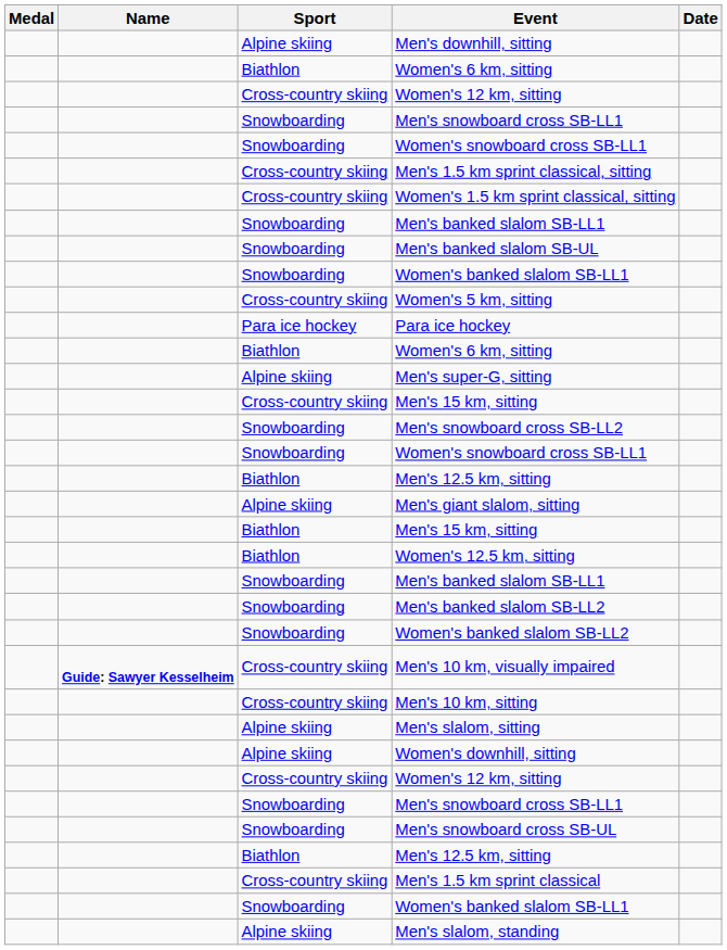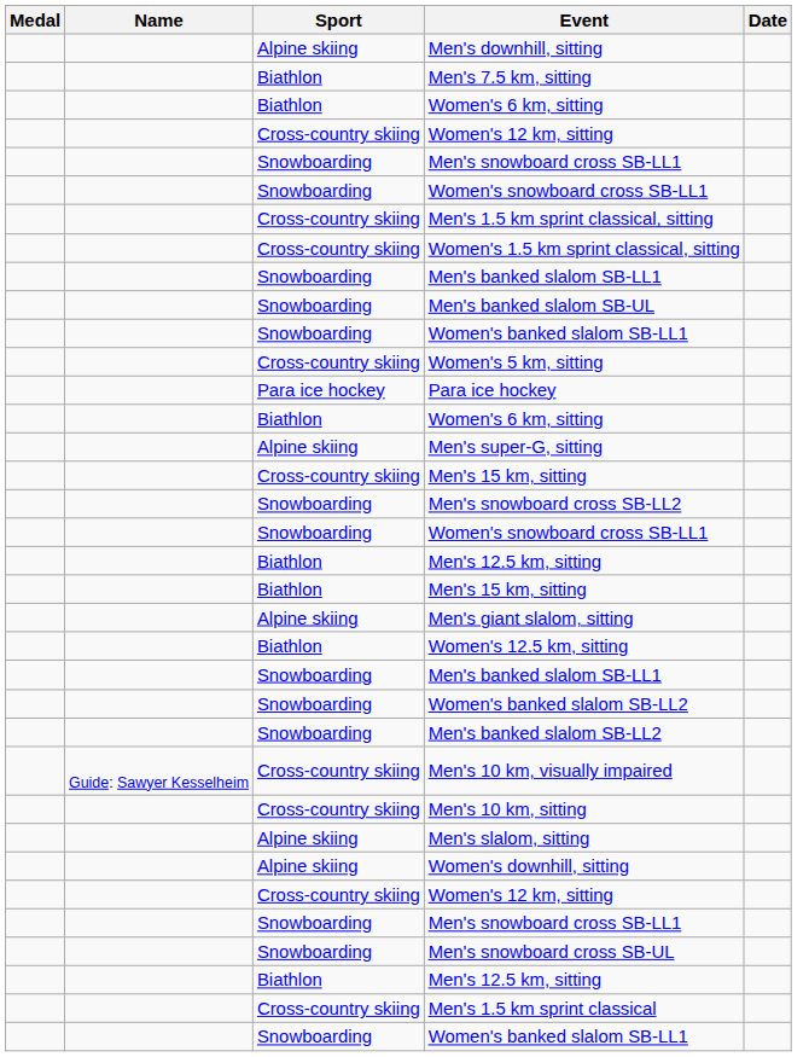 <table class="wikitable sortable" style="font-size:95%;">
 <tr>
 <th>Medal</th>
 <th>Name</th>
 <th>Sport</th>
 <th>Event</th>
 <th>Date</th>
 </tr>
 <tr>
 <td></td>
 <td></td>
 <td><a href='#'>Alpine skiing</a></td>
 <td><a href='#'>Men's downhill, sitting</a></td>
+<td></td>
+</tr>
+<tr>
+<td></td>
+<td></td>
+<td><a href='#'>Biathlon</a></td>
+<td><a href='#'>Men's 7.5 km, sitting</a></td>
 <td></td>
 </tr>
 <tr>
 <td></td>
 <td></td>
 <td><a href='#'>Biathlon</a></td>
 <td><a href='#'>Women's 6 km, sitting</a></td>
 <td></td>
 </tr>
 <tr>
 <td></td>
 <td></td>
 <td><a href='#'>Cross-country skiing</a></td>
 <td><a href='#'>Women's 12 km, sitting</a></td>
 <td></td>
 </tr>
 <tr>
 <td></td>
 <td></td>
 <td><a href='#'>Snowboarding</a></td>
 <td><a href='#'>Men's snowboard cross SB-LL1</a></td>
 <td></td>
 </tr>
 <tr>
 <td></td>
 <td></td>
 <td><a href='#'>Snowboarding</a></td>
 <td><a href='#'>Women's snowboard cross SB-LL1</a></td>
 <td></td>
 </tr>
 <tr>
 <td></td>
 <td></td>
 <td><a href='#'>Cross-country skiing</a></td>
 <td><a href='#'>Men's 1.5 km sprint classical, sitting</a></td>
 <td></td>
 </tr>
 <tr>
 <td></td>
 <td></td>
 <td><a href='#'>Cross-country skiing</a></td>
 <td><a href='#'>Women's 1.5 km sprint classical, sitting</a></td>
 <td></td>
 </tr>
 <tr>
 <td></td>
 <td></td>
 <td><a href='#'>Snowboarding</a></td>
 <td><a href='#'>Men's banked slalom SB-LL1</a></td>
 <td></td>
 </tr>
 <tr>
 <td></td>
 <td></td>
 <td><a href='#'>Snowboarding</a></td>
 <td><a href='#'>Men's banked slalom SB-UL</a></td>
 <td></td>
 </tr>
 <tr>
 <td></td>
 <td></td>
 <td><a href='#'>Snowboarding</a></td>
 <td><a href='#'>Women's banked slalom SB-LL1</a></td>
 <td></td>
 </tr>
 <tr>
 <td></td>
 <td></td>
 <td><a href='#'>Cross-country skiing</a></td>
 <td><a href='#'>Women's 5 km, sitting</a></td>
 <td></td>
 </tr>
 <tr>
 <td></td>
 <td><br></td>
 <td><a href='#'>Para ice hockey</a></td>
 <td><a href='#'>Para ice hockey</a></td>
 <td></td>
 </tr>
 <tr>
 <td></td>
 <td></td>
 <td><a href='#'>Biathlon</a></td>
 <td><a href='#'>Women's 6 km, sitting</a></td>
 <td></td>
 </tr>
 <tr>
 <td></td>
 <td></td>
 <td><a href='#'>Alpine skiing</a></td>
 <td><a href='#'>Men's super-G, sitting</a></td>
 <td></td>
 </tr>
 <tr>
 <td></td>
 <td></td>
 <td><a href='#'>Cross-country skiing</a></td>
 <td><a href='#'>Men's 15 km, sitting</a></td>
 <td></td>
 </tr>
 <tr>
 <td></td>
 <td></td>
 <td><a href='#'>Snowboarding</a></td>
 <td><a href='#'>Men's snowboard cross SB-LL2</a></td>
 <td></td>
 </tr>
 <tr>
 <td></td>
 <td></td>
 <td><a href='#'>Snowboarding</a></td>
 <td><a href='#'>Women's snowboard cross SB-LL1</a></td>
 <td></td>
 </tr>
 <tr>
 <td></td>
 <td></td>
 <td><a href='#'>Biathlon</a></td>
 <td><a href='#'>Men's 12.5 km, sitting</a></td>
 <td></td>
 </tr>
 <tr>
 <td></td>
 <td></td>
-<td><a href='#'>Alpine skiing</a></td>
-<td><a href='#'>Men's giant slalom, sitting</a></td>
+<td><a href='#'>Biathlon</a></td>
+<td><a href='#'>Men's 15 km, sitting</a></td>
 <td></td>
 </tr>
 <tr>
 <td></td>
 <td></td>
-<td><a href='#'>Biathlon</a></td>
-<td><a href='#'>Men's 15 km, sitting</a></td>
+<td><a href='#'>Alpine skiing</a></td>
+<td><a href='#'>Men's giant slalom, sitting</a></td>
 <td></td>
 </tr>
 <tr>
 <td></td>
 <td></td>
 <td><a href='#'>Biathlon</a></td>
 <td><a href='#'>Women's 12.5 km, sitting</a></td>
 <td></td>
 </tr>
 <tr>
 <td></td>
 <td></td>
 <td><a href='#'>Snowboarding</a></td>
 <td><a href='#'>Men's banked slalom SB-LL1</a></td>
 <td></td>
 </tr>
 <tr>
 <td></td>
 <td></td>
 <td><a href='#'>Snowboarding</a></td>
-<td><a href='#'>Men's banked slalom SB-LL2</a></td>
+<td><a href='#'>Women's banked slalom SB-LL2</a></td>
 <td></td>
 </tr>
 <tr>
 <td></td>
 <td></td>
 <td><a href='#'>Snowboarding</a></td>
-<td><a href='#'>Women's banked slalom SB-LL2</a></td>
+<td><a href='#'>Men's banked slalom SB-LL2</a></td>
 <td></td>
 </tr>
 <tr>
 <td></td>
-<td><strong><br><small><a href='#'>Guide</a>: <a href='#'>Sawyer Kesselheim</a></small></strong></td>
+<td><br><small><a href='#'>Guide</a>: <a href='#'>Sawyer Kesselheim</a></small></td>
 <td><a href='#'>Cross-country skiing</a></td>
 <td><a href='#'>Men's 10 km, visually impaired</a></td>
 <td></td>
 </tr>
 <tr>
 <td></td>
 <td></td>
 <td><a href='#'>Cross-country skiing</a></td>
 <td><a href='#'>Men's 10 km, sitting</a></td>
 <td></td>
 </tr>
 <tr>
 <td></td>
 <td></td>
 <td><a href='#'>Alpine skiing</a></td>
 <td><a href='#'>Men's slalom, sitting</a></td>
 <td></td>
 </tr>
 <tr>
 <td></td>
 <td></td>
 <td><a href='#'>Alpine skiing</a></td>
 <td><a href='#'>Women's downhill, sitting</a></td>
 <td></td>
 </tr>
 <tr>
 <td></td>
 <td></td>
 <td><a href='#'>Cross-country skiing</a></td>
 <td><a href='#'>Women's 12 km, sitting</a></td>
 <td></td>
 </tr>
 <tr>
 <td></td>
 <td></td>
 <td><a href='#'>Snowboarding</a></td>
 <td><a href='#'>Men's snowboard cross SB-LL1</a></td>
 <td></td>
 </tr>
 <tr>
 <td></td>
 <td></td>
 <td><a href='#'>Snowboarding</a></td>
 <td><a href='#'>Men's snowboard cross SB-UL</a></td>
 <td></td>
 </tr>
 <tr>
 <td></td>
 <td></td>
 <td><a href='#'>Biathlon</a></td>
 <td><a href='#'>Men's 12.5 km, sitting</a></td>
 <td></td>
 </tr>
 <tr>
 <td></td>
 <td></td>
 <td><a href='#'>Cross-country skiing</a></td>
 <td><a href='#'>Men's 1.5 km sprint classical</a></td>
 <td></td>
 </tr>
 <tr>
 <td></td>
 <td></td>
 <td><a href='#'>Snowboarding</a></td>
 <td><a href='#'>Women's banked slalom SB-LL1</a></td>
 <td></td>
 </tr>
-<tr>
-<td></td>
-<td></td>
-<td><a href='#'>Alpine skiing</a></td>
-<td><a href='#'>Men's slalom, standing</a></td>
-<td></td>
-</tr>
 </table>
